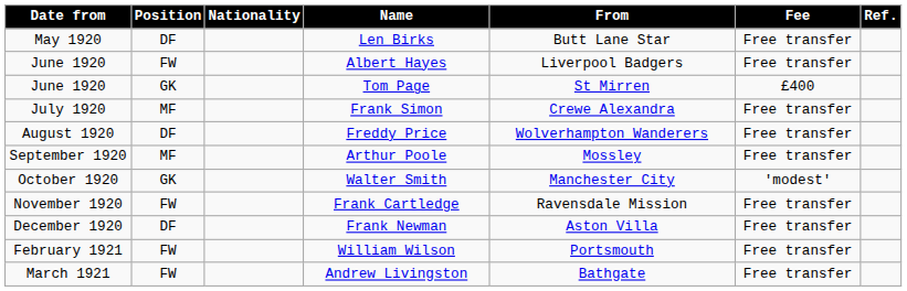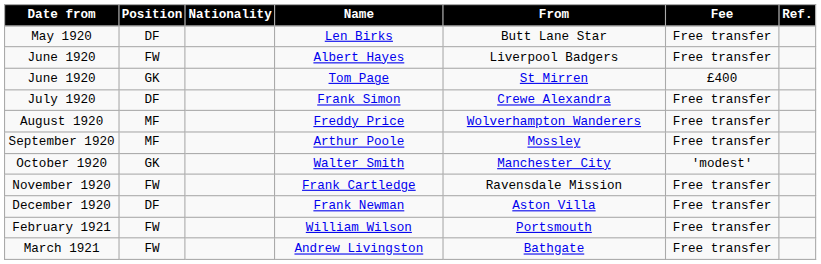 <table class="wikitable" style="text-align:center; font-size:90%; ">
 <tr>
 <th style="background:#000000; color:white; width:100px;">Date from</th>
 <th style="background:#000000; color:white; width:50px;">Position</th>
 <th style="background:#000000; color:white; width:50px;">Nationality</th>
 <th style="background:#000000; color:white; width:150px;">Name</th>
 <th style="background:#000000; color:white; width:200px;">From</th>
 <th style="background:#000000; color:white; width:100px;">Fee</th>
 <th style="background:#000000; color:white; width:25px;">Ref.</th>
 </tr>
 <tr>
 <td>May 1920</td>
 <td>DF</td>
 <td></td>
 <td><a href='#'>Len Birks</a></td>
 <td>Butt Lane Star</td>
 <td>Free transfer</td>
 <td></td>
 </tr>
 <tr>
 <td>June 1920</td>
 <td>FW</td>
 <td></td>
 <td><a href='#'>Albert Hayes</a></td>
 <td>Liverpool Badgers</td>
 <td>Free transfer</td>
 <td></td>
 </tr>
 <tr>
 <td>June 1920</td>
 <td>GK</td>
 <td></td>
 <td><a href='#'>Tom Page</a></td>
 <td> <a href='#'>St Mirren</a></td>
 <td>£400</td>
 <td></td>
 </tr>
 <tr>
 <td>July 1920</td>
-<td>MF</td>
+<td>DF</td>
 <td></td>
 <td><a href='#'>Frank Simon</a></td>
 <td><a href='#'>Crewe Alexandra</a></td>
 <td>Free transfer</td>
 <td></td>
 </tr>
 <tr>
 <td>August 1920</td>
-<td>DF</td>
+<td>MF</td>
 <td></td>
 <td><a href='#'>Freddy Price</a></td>
 <td><a href='#'>Wolverhampton Wanderers</a></td>
 <td>Free transfer</td>
 <td></td>
 </tr>
 <tr>
 <td>September 1920</td>
 <td>MF</td>
 <td></td>
 <td><a href='#'>Arthur Poole</a></td>
 <td><a href='#'>Mossley</a></td>
 <td>Free transfer</td>
 <td></td>
 </tr>
 <tr>
 <td>October 1920</td>
 <td>GK</td>
 <td></td>
 <td><a href='#'>Walter Smith</a></td>
 <td><a href='#'>Manchester City</a></td>
 <td>'modest'</td>
 <td></td>
 </tr>
 <tr>
 <td>November 1920</td>
 <td>FW</td>
 <td></td>
 <td><a href='#'>Frank Cartledge</a></td>
 <td>Ravensdale Mission</td>
 <td>Free transfer</td>
 <td></td>
 </tr>
 <tr>
 <td>December 1920</td>
 <td>DF</td>
 <td></td>
 <td><a href='#'>Frank Newman</a></td>
 <td><a href='#'>Aston Villa</a></td>
 <td>Free transfer</td>
 <td></td>
 </tr>
 <tr>
 <td>February 1921</td>
 <td>FW</td>
 <td></td>
 <td><a href='#'>William Wilson</a></td>
 <td><a href='#'>Portsmouth</a></td>
 <td>Free transfer</td>
 <td></td>
 </tr>
 <tr>
 <td>March 1921</td>
 <td>FW</td>
 <td></td>
 <td><a href='#'>Andrew Livingston</a></td>
 <td> <a href='#'>Bathgate</a></td>
 <td>Free transfer</td>
 <td></td>
 </tr>
 </table>
